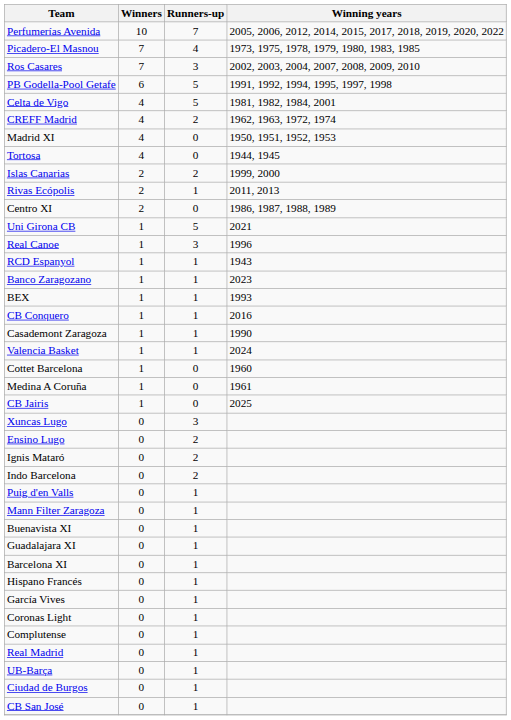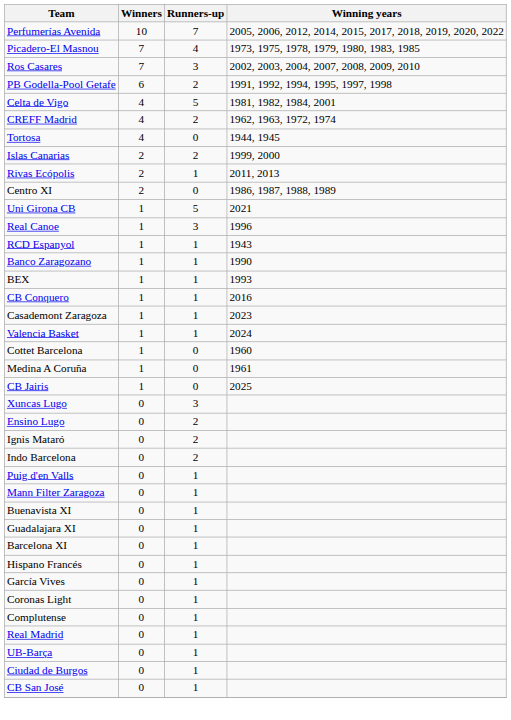 <table class="wikitable">
 <tr>
 <th>Team</th>
 <th>Winners</th>
 <th>Runners-up</th>
 <th>Winning years</th>
 </tr>
 <tr>
 <td><a href='#'>Perfumerías Avenida</a></td>
 <td align=center>10</td>
 <td align=center>7</td>
 <td>2005, 2006, 2012, 2014, 2015, 2017, 2018, 2019, 2020, 2022</td>
 </tr>
 <tr>
 <td><a href='#'>Picadero-El Masnou</a></td>
 <td align=center>7</td>
 <td align=center>4</td>
 <td>1973, 1975, 1978, 1979, 1980, 1983, 1985</td>
 </tr>
 <tr>
 <td><a href='#'>Ros Casares</a></td>
 <td align=center>7</td>
 <td align=center>3</td>
 <td>2002, 2003, 2004, 2007, 2008, 2009, 2010</td>
 </tr>
 <tr>
 <td><a href='#'>PB Godella-Pool Getafe</a></td>
 <td align=center>6</td>
-<td align=center>5</td>
+<td align=center>2</td>
 <td>1991, 1992, 1994, 1995, 1997, 1998</td>
 </tr>
 <tr>
 <td><a href='#'>Celta de Vigo</a></td>
 <td align=center>4</td>
 <td align=center>5</td>
 <td>1981, 1982, 1984, 2001</td>
 </tr>
 <tr>
 <td><a href='#'>CREFF Madrid</a></td>
 <td align=center>4</td>
 <td align=center>2</td>
 <td>1962, 1963, 1972, 1974</td>
-</tr>
-<tr>
-<td>Madrid XI</td>
-<td align=center>4</td>
-<td align=center>0</td>
-<td>1950, 1951, 1952, 1953</td>
 </tr>
 <tr>
 <td><a href='#'>Tortosa</a></td>
 <td align=center>4</td>
 <td align=center>0</td>
 <td>1944, 1945</td>
 </tr>
 <tr>
 <td><a href='#'>Islas Canarias</a></td>
 <td align=center>2</td>
 <td align=center>2</td>
 <td>1999, 2000</td>
 </tr>
 <tr>
 <td><a href='#'>Rivas Ecópolis</a></td>
 <td align=center>2</td>
 <td align=center>1</td>
 <td>2011, 2013</td>
 </tr>
 <tr>
 <td>Centro XI</td>
 <td align=center>2</td>
 <td align=center>0</td>
 <td>1986, 1987, 1988, 1989</td>
 </tr>
 <tr>
 <td><a href='#'>Uni Girona CB</a></td>
 <td align=center>1</td>
 <td align=center>5</td>
 <td>2021</td>
 </tr>
 <tr>
 <td><a href='#'>Real Canoe</a></td>
 <td align=center>1</td>
 <td align=center>3</td>
 <td>1996</td>
 </tr>
 <tr>
 <td><a href='#'>RCD Espanyol</a></td>
 <td align=center>1</td>
 <td align=center>1</td>
 <td>1943</td>
 </tr>
 <tr>
 <td><a href='#'>Banco Zaragozano</a></td>
 <td align=center>1</td>
 <td align=center>1</td>
-<td>2023</td>
+<td>1990</td>
 </tr>
 <tr>
 <td>BEX</td>
 <td align=center>1</td>
 <td align=center>1</td>
 <td>1993</td>
 </tr>
 <tr>
 <td><a href='#'>CB Conquero</a></td>
 <td align=center>1</td>
 <td align=center>1</td>
 <td>2016</td>
 </tr>
 <tr>
 <td>Casademont Zaragoza</td>
 <td align=center>1</td>
 <td align=center>1</td>
-<td>1990</td>
+<td>2023</td>
 </tr>
 <tr>
 <td><a href='#'>Valencia Basket</a></td>
 <td align=center>1</td>
 <td align=center>1</td>
 <td>2024</td>
 </tr>
 <tr>
 <td>Cottet Barcelona</td>
 <td align=center>1</td>
 <td align=center>0</td>
 <td>1960</td>
 </tr>
 <tr>
 <td>Medina A Coruña</td>
 <td align=center>1</td>
 <td align=center>0</td>
 <td>1961</td>
 </tr>
 <tr>
 <td><a href='#'>CB Jairis</a></td>
 <td align=center>1</td>
 <td align=center>0</td>
 <td>2025</td>
 </tr>
 <tr>
 <td><a href='#'>Xuncas Lugo</a></td>
 <td align=center>0</td>
 <td align=center>3</td>
 <td></td>
 </tr>
 <tr>
 <td><a href='#'>Ensino Lugo</a></td>
 <td align=center>0</td>
 <td align=center>2</td>
 <td></td>
 </tr>
 <tr>
 <td>Ignis Mataró</td>
 <td align=center>0</td>
 <td align=center>2</td>
 <td></td>
 </tr>
 <tr>
 <td>Indo Barcelona</td>
 <td align=center>0</td>
 <td align=center>2</td>
 <td></td>
 </tr>
 <tr>
 <td><a href='#'>Puig d'en Valls</a></td>
 <td align=center>0</td>
 <td align=center>1</td>
 <td></td>
 </tr>
 <tr>
 <td><a href='#'>Mann Filter Zaragoza</a></td>
 <td align=center>0</td>
 <td align=center>1</td>
 <td></td>
 </tr>
 <tr>
 <td>Buenavista XI</td>
 <td align=center>0</td>
 <td align=center>1</td>
 <td></td>
 </tr>
 <tr>
 <td>Guadalajara XI</td>
 <td align=center>0</td>
 <td align=center>1</td>
 <td></td>
 </tr>
 <tr>
 <td>Barcelona XI</td>
 <td align=center>0</td>
 <td align=center>1</td>
 </tr>
 <tr>
 <td>Hispano Francés</td>
 <td align=center>0</td>
 <td align=center>1</td>
 <td></td>
 </tr>
 <tr>
 <td>García Vives</td>
 <td align=center>0</td>
 <td align=center>1</td>
 <td></td>
 </tr>
 <tr>
 <td>Coronas Light</td>
 <td align=center>0</td>
 <td align=center>1</td>
 <td></td>
 </tr>
 <tr>
 <td>Complutense</td>
 <td align=center>0</td>
 <td align=center>1</td>
 <td></td>
 </tr>
 <tr>
 <td><a href='#'>Real Madrid</a></td>
 <td align=center>0</td>
 <td align=center>1</td>
 <td></td>
 </tr>
 <tr>
 <td><a href='#'>UB-Barça</a></td>
 <td align=center>0</td>
 <td align=center>1</td>
 <td></td>
 </tr>
 <tr>
 <td><a href='#'>Ciudad de Burgos</a></td>
 <td align=center>0</td>
 <td align=center>1</td>
 <td></td>
 </tr>
 <tr>
 <td><a href='#'>CB San José</a></td>
 <td align=center>0</td>
 <td align=center>1</td>
 <td></td>
 </tr>
 <tr>
 </tr>
 </table>
